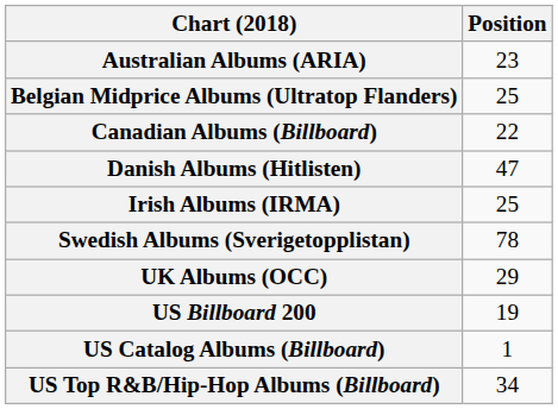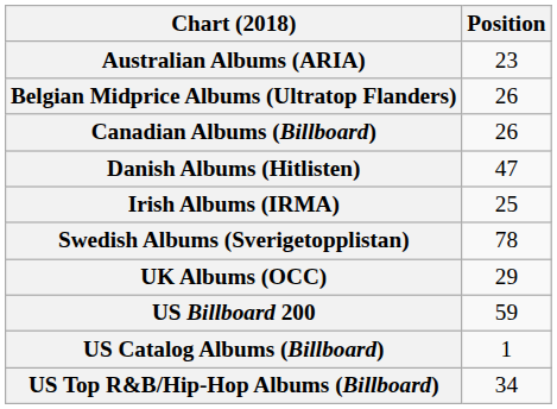 <table class="wikitable sortable plainrowheaders" style="text-align:center;">
 <tr>
 <th scope="col">Chart (2018)</th>
 <th scope="col">Position</th>
 </tr>
 <tr>
 <th scope="row">Australian Albums (ARIA)</th>
 <td>23</td>
 </tr>
 <tr>
 <th scope="row">Belgian Midprice Albums (Ultratop Flanders)</th>
-<td>25</td>
+<td>26</td>
 </tr>
 <tr>
 <th scope="row">Canadian Albums (<em>Billboard</em>)</th>
-<td>22</td>
+<td>26</td>
 </tr>
 <tr>
 <th scope="row">Danish Albums (Hitlisten)</th>
 <td>47</td>
 </tr>
 <tr>
 <th scope="row">Irish Albums (IRMA)</th>
 <td>25</td>
 </tr>
 <tr>
 <th scope="row">Swedish Albums (Sverigetopplistan)</th>
 <td>78</td>
 </tr>
 <tr>
 <th scope="row">UK Albums (OCC)</th>
 <td>29</td>
 </tr>
 <tr>
 <th scope="row">US <em>Billboard</em> 200</th>
-<td>19</td>
+<td>59</td>
 </tr>
 <tr>
 <th scope="row">US Catalog Albums (<em>Billboard</em>)</th>
 <td>1</td>
 </tr>
 <tr>
 <th scope="row">US Top R&B/Hip-Hop Albums (<em>Billboard</em>)</th>
 <td>34</td>
 </tr>
 </table>
